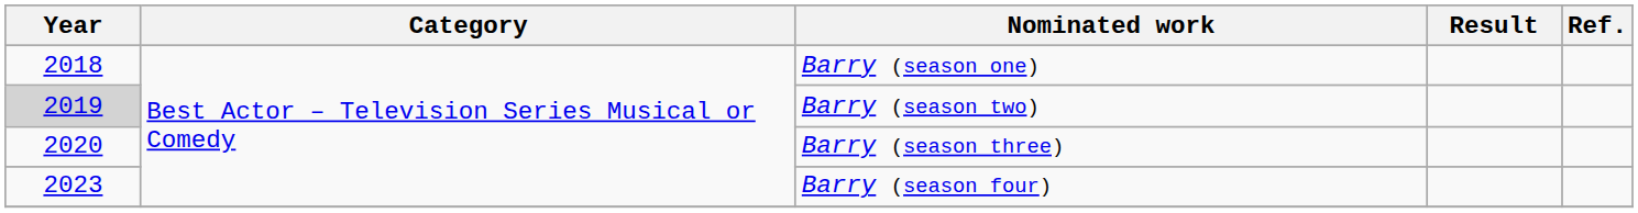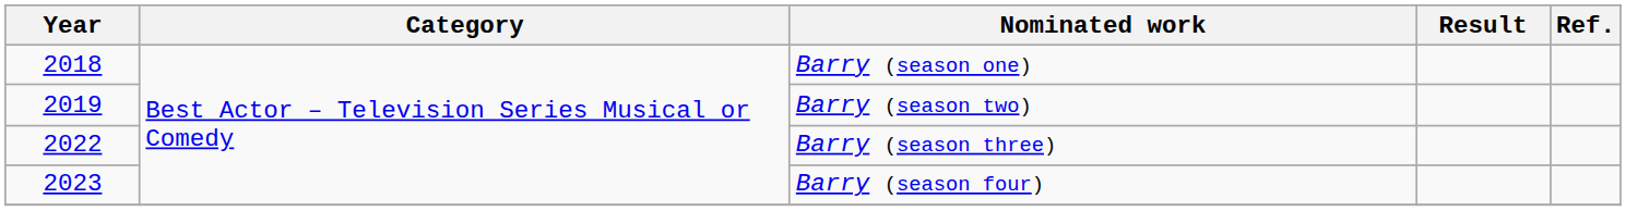 <table class=wikitable>
 <tr>
 <th scope="col" style="width:5em;">Year</th>
 <th scope="col" style="width:26em;">Category</th>
 <th scope="col" style="width:25em;">Nominated work</th>
 <th scope="col" style="width:5em;">Result</th>
 <th>Ref.</th>
 </tr>
 <tr>
 <td style="text-align:center;"><a href='#'>2018</a></td>
 <td rowspan="4"><a href='#'>Best Actor – Television Series Musical or Comedy</a></td>
 <td><em><a href='#'>Barry</a></em> <small> (<a href='#'>season one</a>) </small></td>
 <td></td>
 <td style="text-align:center;"></td>
 </tr>
 <tr>
-<td style="background: lightgrey; text-align:center;"><a href='#'>2019</a></td>
+<td style="text-align:center;"><a href='#'>2019</a></td>
 <td><em><a href='#'>Barry</a></em> <small> (<a href='#'>season two</a>)</small></td>
 <td></td>
 <td style="text-align:center;"></td>
 </tr>
 <tr>
-<td style="text-align:center;"><a href='#'>2020</a></td>
+<td style="text-align:center;"><a href='#'>2022</a></td>
 <td><em><a href='#'>Barry</a></em> <small> (<a href='#'>season three</a>) </small></td>
 <td></td>
 <td style="text-align:center;"></td>
 </tr>
 <tr>
 <td style="text-align:center;"><a href='#'>2023</a></td>
 <td><em><a href='#'>Barry</a></em> <small> (<a href='#'>season four</a>) </small></td>
 <td></td>
 <td style="text-align:center;"></td>
 </tr>
 <tr>
 </tr>
 </table>
